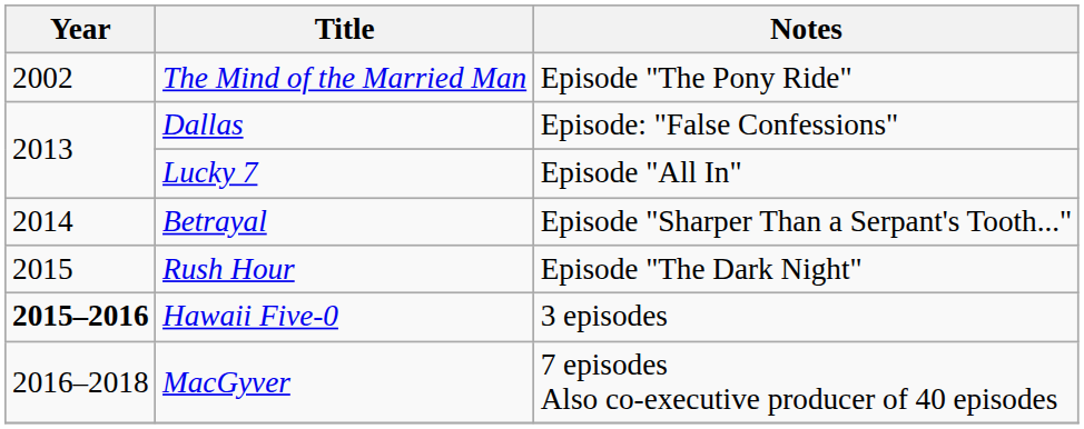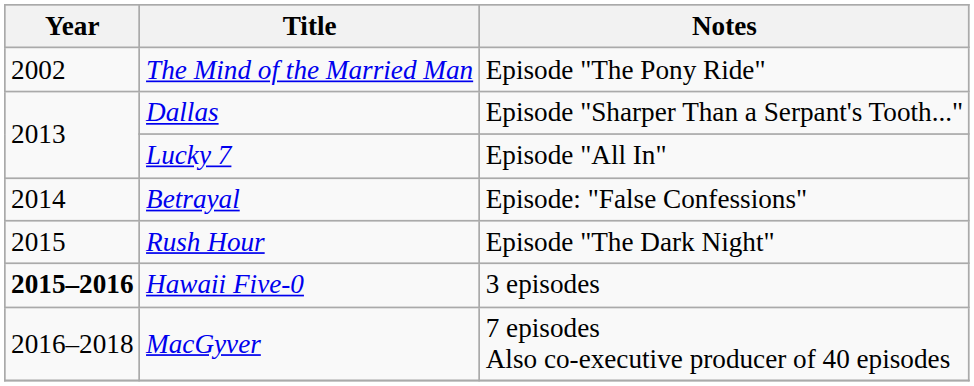 <table class="wikitable">
 <tr>
 <th>Year</th>
 <th>Title</th>
 <th>Notes</th>
 </tr>
 <tr>
 <td>2002</td>
 <td><em><a href='#'>The Mind of the Married Man</a></em></td>
 <td>Episode "The Pony Ride"</td>
 </tr>
 <tr>
 <td rowspan=2>2013</td>
 <td><em><a href='#'>Dallas</a></em></td>
-<td>Episode: "False Confessions"</td>
+<td>Episode "Sharper Than a Serpant's Tooth..."</td>
 </tr>
 <tr>
 <td><em><a href='#'>Lucky 7</a></em></td>
 <td>Episode "All In"</td>
 </tr>
 <tr>
 <td>2014</td>
 <td><em><a href='#'>Betrayal</a></em></td>
-<td>Episode "Sharper Than a Serpant's Tooth..."</td>
+<td>Episode: "False Confessions"</td>
 </tr>
 <tr>
 <td>2015</td>
 <td><em><a href='#'>Rush Hour</a></em></td>
 <td>Episode "The Dark Night"</td>
 </tr>
 <tr>
 <td><strong>2015–2016</strong></td>
 <td><em><a href='#'>Hawaii Five-0</a></em></td>
 <td>3 episodes</td>
 </tr>
 <tr>
 <td>2016–2018</td>
 <td><em><a href='#'>MacGyver</a></em></td>
 <td>7 episodes<br>Also co-executive producer of 40 episodes</td>
 </tr>
 <tr>
 </tr>
 </table>
